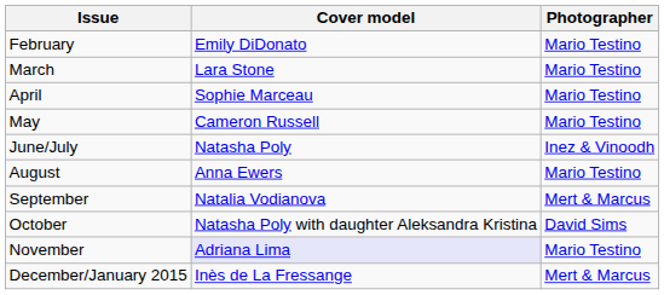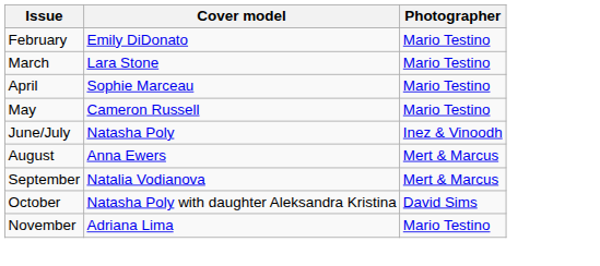 <table class="sortable wikitable">
 <tr>
 <th>Issue</th>
 <th>Cover model</th>
 <th>Photographer</th>
 </tr>
 <tr>
 <td>February</td>
 <td><a href='#'>Emily DiDonato</a></td>
 <td><a href='#'>Mario Testino</a></td>
 </tr>
 <tr>
 <td>March</td>
 <td><a href='#'>Lara Stone</a></td>
 <td><a href='#'>Mario Testino</a></td>
 </tr>
 <tr>
 <td>April</td>
 <td><a href='#'>Sophie Marceau</a></td>
 <td><a href='#'>Mario Testino</a></td>
 </tr>
 <tr>
 <td>May</td>
 <td><a href='#'>Cameron Russell</a></td>
 <td><a href='#'>Mario Testino</a></td>
 </tr>
 <tr>
 <td>June/July</td>
 <td><a href='#'>Natasha Poly</a></td>
 <td><a href='#'>Inez & Vinoodh</a></td>
 </tr>
 <tr>
 <td>August</td>
 <td><a href='#'>Anna Ewers</a></td>
-<td><a href='#'>Mario Testino</a></td>
+<td><a href='#'>Mert & Marcus</a></td>
 </tr>
 <tr>
 <td>September</td>
 <td><a href='#'>Natalia Vodianova</a></td>
 <td><a href='#'>Mert & Marcus</a></td>
 </tr>
 <tr>
 <td>October</td>
 <td><a href='#'>Natasha Poly</a> with daughter Aleksandra Kristina</td>
 <td><a href='#'>David Sims</a></td>
 </tr>
 <tr>
 <td>November</td>
-<td style="background: lavender;"><a href='#'>Adriana Lima</a></td>
+<td><a href='#'>Adriana Lima</a></td>
 <td><a href='#'>Mario Testino</a></td>
 </tr>
-<tr>
-<td>December/January 2015</td>
-<td><a href='#'>Inès de La Fressange</a></td>
-<td><a href='#'>Mert & Marcus</a></td>
-</tr>
 </table>
